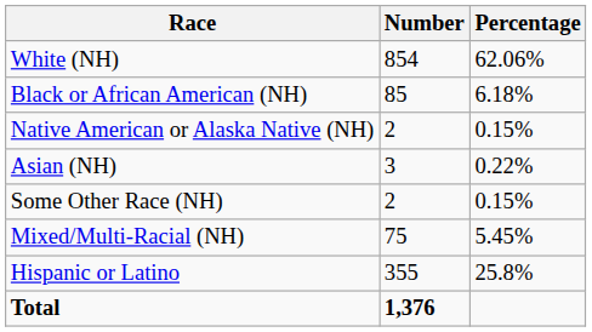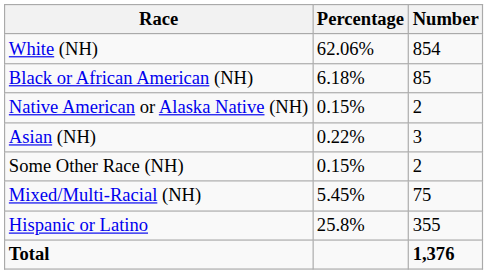 <table class="wikitable">
 <tr>
 <th>Race</th>
+<th>Percentage</th>
 <th>Number</th>
-<th>Percentage</th>
 </tr>
 <tr>
 <td><a href='#'>White</a> (NH)</td>
+<td>62.06%</td>
 <td>854</td>
-<td>62.06%</td>
 </tr>
 <tr>
 <td><a href='#'>Black or African American</a> (NH)</td>
+<td>6.18%</td>
 <td>85</td>
-<td>6.18%</td>
 </tr>
 <tr>
 <td><a href='#'>Native American</a> or <a href='#'>Alaska Native</a> (NH)</td>
+<td>0.15%</td>
 <td>2</td>
-<td>0.15%</td>
 </tr>
 <tr>
 <td><a href='#'>Asian</a> (NH)</td>
+<td>0.22%</td>
 <td>3</td>
-<td>0.22%</td>
 </tr>
 <tr>
 <td>Some Other Race (NH)</td>
+<td>0.15%</td>
 <td>2</td>
-<td>0.15%</td>
 </tr>
 <tr>
 <td><a href='#'>Mixed/Multi-Racial</a> (NH)</td>
+<td>5.45%</td>
 <td>75</td>
-<td>5.45%</td>
 </tr>
 <tr>
 <td><a href='#'>Hispanic or Latino</a></td>
+<td>25.8%</td>
 <td>355</td>
-<td>25.8%</td>
 </tr>
 <tr>
 <td><strong>Total</strong></td>
+<td></td>
 <td><strong>1,376</strong></td>
-<td></td>
 </tr>
 </table>
